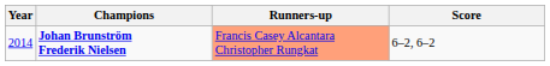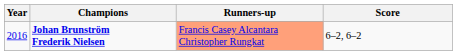 <table class="wikitable" style="font-size:90%">
 <tr>
 <th>Year</th>
 <th width="200">Champions</th>
 <th width="200">Runners-up</th>
 <th width="175">Score</th>
 </tr>
 <tr>
-<td><a href='#'>2014</a></td>
+<td><a href='#'>2016</a></td>
 <td> <strong><a href='#'>Johan Brunström</a></strong><br> <strong><a href='#'>Frederik Nielsen</a></strong></td>
 <td style="background: lightsalmon;"> <a href='#'>Francis Casey Alcantara</a><br> <a href='#'>Christopher Rungkat</a></td>
 <td>6–2, 6–2</td>
 </tr>
 </table>
